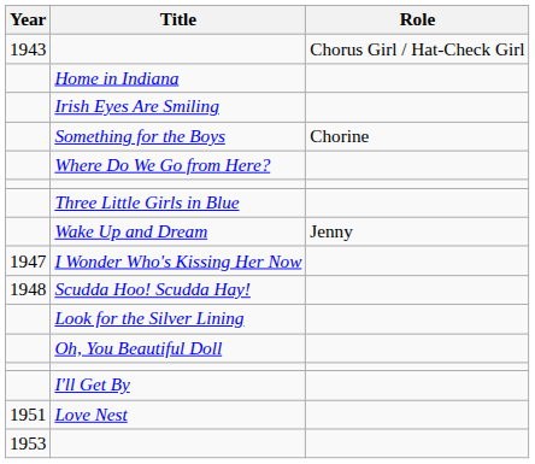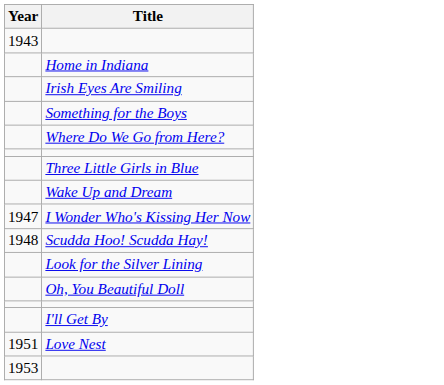 <table class="wikitable sortable">
 <tr>
 <th>Year</th>
 <th>Title</th>
-<th>Role</th>
 </tr>
 <tr>
 <td>1943</td>
 <td></td>
-<td>Chorus Girl / Hat-Check Girl </td>
 </tr>
 <tr>
 <td></td>
 <td><em><a href='#'>Home in Indiana</a></em></td>
-<td></td>
 </tr>
 <tr>
 <td></td>
 <td><em><a href='#'>Irish Eyes Are Smiling</a></em></td>
-<td></td>
 </tr>
 <tr>
 <td></td>
 <td><em><a href='#'>Something for the Boys</a></em></td>
-<td>Chorine </td>
 </tr>
 <tr>
 <td></td>
 <td><em><a href='#'>Where Do We Go from Here?</a></em></td>
-<td></td>
 </tr>
 <tr>
-<td></td>
 <td></td>
 <td></td>
 </tr>
 <tr>
 <td></td>
 <td><em><a href='#'>Three Little Girls in Blue</a></em></td>
-<td></td>
 </tr>
 <tr>
 <td></td>
 <td><em><a href='#'>Wake Up and Dream</a></em></td>
-<td>Jenny</td>
 </tr>
 <tr>
 <td>1947</td>
 <td><em><a href='#'>I Wonder Who's Kissing Her Now</a></em></td>
-<td></td>
 </tr>
 <tr>
 <td>1948</td>
 <td><em><a href='#'>Scudda Hoo! Scudda Hay!</a></em></td>
-<td></td>
 </tr>
 <tr>
 <td></td>
 <td><em><a href='#'>Look for the Silver Lining</a></em></td>
-<td></td>
 </tr>
 <tr>
 <td></td>
 <td><em><a href='#'>Oh, You Beautiful Doll</a></em></td>
-<td></td>
 </tr>
 <tr>
-<td></td>
 <td></td>
 <td></td>
 </tr>
 <tr>
 <td></td>
 <td><em><a href='#'>I'll Get By</a></em></td>
-<td></td>
 </tr>
 <tr>
 <td>1951</td>
 <td><em><a href='#'>Love Nest</a></em></td>
-<td></td>
 </tr>
 <tr>
 <td>1953</td>
 <td></td>
-<td></td>
 </tr>
 </table>
